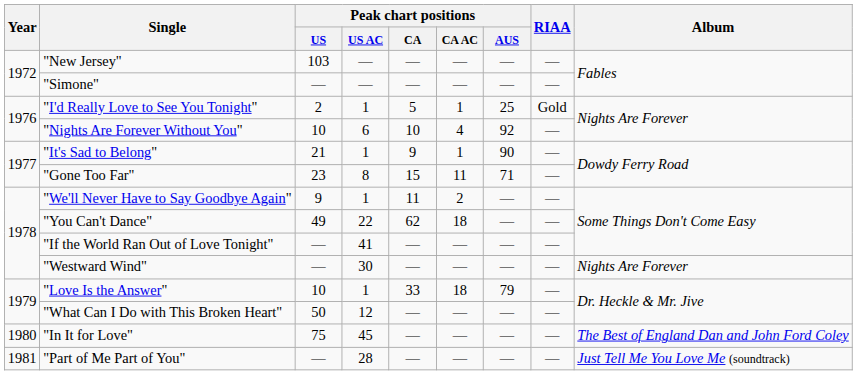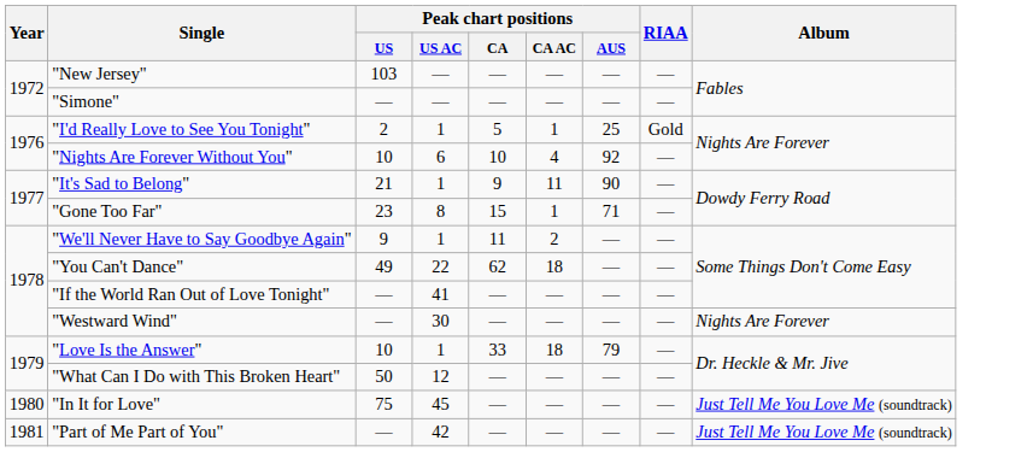 <table class="wikitable" border="1">
 <tr>
 <th rowspan="2">Year</th>
 <th rowspan="2">Single</th>
 <th colspan="5">Peak chart positions</th>
 <th rowspan="2"><a href='#'>RIAA</a></th>
 <th rowspan="2">Album</th>
 </tr>
 <tr>
 <th width="45"><small><a href='#'>US</a></small></th>
 <th width="45"><small><a href='#'>US AC</a></small></th>
 <th width="45"><small>CA</small></th>
 <th width="45"><small>CA AC</small></th>
 <th width="45"><small><a href='#'>AUS</a></small></th>
 </tr>
 <tr>
 <td rowspan="2">1972</td>
 <td>"New Jersey"</td>
 <td align="center">103</td>
 <td align="center">—</td>
 <td align="center">—</td>
 <td align="center">—</td>
 <td align="center">—</td>
 <td align="center">—</td>
 <td rowspan="2"><em>Fables</em></td>
 </tr>
 <tr>
 <td>"Simone"</td>
 <td align="center">—</td>
 <td align="center">—</td>
 <td align="center">—</td>
 <td align="center">—</td>
 <td align="center">—</td>
 <td align="center">—</td>
 </tr>
 <tr>
 <td rowspan="2">1976</td>
 <td>"<a href='#'>I'd Really Love to See You Tonight</a>"</td>
 <td align="center">2</td>
 <td align="center">1</td>
 <td align="center">5</td>
 <td align="center">1</td>
 <td align="center">25</td>
 <td align="center">Gold</td>
 <td rowspan="2"><em>Nights Are Forever</em></td>
 </tr>
 <tr>
 <td>"<a href='#'>Nights Are Forever Without You</a>"</td>
 <td align="center">10</td>
 <td align="center">6</td>
 <td align="center">10</td>
 <td align="center">4</td>
 <td align="center">92</td>
 <td align="center">—</td>
 </tr>
 <tr>
 <td rowspan="2">1977</td>
 <td>"<a href='#'>It's Sad to Belong</a>"</td>
 <td align="center">21</td>
 <td align="center">1</td>
 <td align="center">9</td>
-<td align="center">1</td>
+<td align="center">11</td>
 <td align="center">90</td>
 <td align="center">—</td>
 <td rowspan="2"><em>Dowdy Ferry Road</em></td>
 </tr>
 <tr>
 <td>"Gone Too Far"</td>
 <td align="center">23</td>
 <td align="center">8</td>
 <td align="center">15</td>
-<td align="center">11</td>
+<td align="center">1</td>
 <td align="center">71</td>
 <td align="center">—</td>
 </tr>
 <tr>
 <td rowspan="4">1978</td>
 <td>"<a href='#'>We'll Never Have to Say Goodbye Again</a>"</td>
 <td align="center">9</td>
 <td align="center">1</td>
 <td align="center">11</td>
 <td align="center">2</td>
 <td align="center">—</td>
 <td align="center">—</td>
 <td rowspan="3"><em>Some Things Don't Come Easy</em></td>
 </tr>
 <tr>
 <td>"You Can't Dance"</td>
 <td align="center">49</td>
 <td align="center">22</td>
 <td align="center">62</td>
 <td align="center">18</td>
 <td align="center">—</td>
 <td align="center">—</td>
 </tr>
 <tr>
 <td>"If the World Ran Out of Love Tonight"</td>
 <td align="center">—</td>
 <td align="center">41</td>
 <td align="center">—</td>
 <td align="center">—</td>
 <td align="center">—</td>
 <td align="center">—</td>
 </tr>
 <tr>
 <td>"Westward Wind"</td>
 <td align="center">—</td>
 <td align="center">30</td>
 <td align="center">—</td>
 <td align="center">—</td>
 <td align="center">—</td>
 <td align="center">—</td>
 <td><em>Nights Are Forever</em></td>
 </tr>
 <tr>
 <td rowspan="2">1979</td>
 <td>"<a href='#'>Love Is the Answer</a>"</td>
 <td align="center">10</td>
 <td align="center">1</td>
 <td align="center">33</td>
 <td align="center">18</td>
 <td align="center">79</td>
 <td align="center">—</td>
 <td rowspan="2"><em>Dr. Heckle & Mr. Jive</em></td>
 </tr>
 <tr>
 <td>"What Can I Do with This Broken Heart"</td>
 <td align="center">50</td>
 <td align="center">12</td>
 <td align="center">—</td>
 <td align="center">—</td>
 <td align="center">—</td>
 <td align="center">—</td>
 </tr>
 <tr>
 <td>1980</td>
 <td>"In It for Love"</td>
 <td align="center">75</td>
 <td align="center">45</td>
 <td align="center">—</td>
 <td align="center">—</td>
 <td align="center">—</td>
 <td align="center">—</td>
-<td><em><a href='#'>The Best of England Dan and John Ford Coley</a></em></td>
+<td><em><a href='#'>Just Tell Me You Love Me</a></em> <small>(soundtrack)</small></td>
 </tr>
 <tr>
 <td>1981</td>
 <td>"Part of Me Part of You"</td>
 <td align="center">—</td>
-<td align="center">28</td>
+<td align="center">42</td>
 <td align="center">—</td>
 <td align="center">—</td>
 <td align="center">—</td>
 <td align="center">—</td>
 <td><em><a href='#'>Just Tell Me You Love Me</a></em> <small>(soundtrack)</small></td>
 </tr>
 </table>
